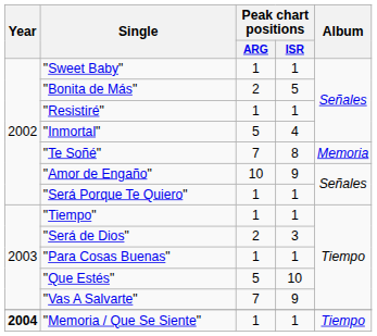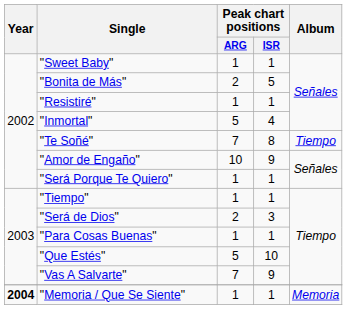 <table class="wikitable" style="text-align:center;">
 <tr>
 <th rowspan="2">Year</th>
 <th rowspan="2" width="230">Single</th>
 <th colspan="2">Peak chart positions</th>
 <th rowspan="2">Album</th>
 </tr>
 <tr>
 <th style="width:3em;font-size:85%"><a href='#'>ARG</a></th>
 <th style="width:3em;font-size:85%"><a href='#'>ISR</a></th>
 </tr>
 <tr>
 <td rowspan="7">2002</td>
 <td align="left">"<a href='#'>Sweet Baby</a>"</td>
 <td>1</td>
 <td>1</td>
 <td rowspan="4"><em><a href='#'>Señales</a></em></td>
 </tr>
 <tr>
 <td align="left">"<a href='#'>Bonita de Más</a>"</td>
 <td>2</td>
 <td>5</td>
 </tr>
 <tr>
 <td align="left">"<a href='#'>Resistiré</a>"</td>
 <td>1</td>
 <td>1</td>
 </tr>
 <tr>
 <td align="left">"<a href='#'>Inmortal</a>"</td>
 <td>5</td>
 <td>4</td>
 </tr>
 <tr>
 <td align="left">"<a href='#'>Te Soñé</a>"</td>
 <td>7</td>
 <td>8</td>
-<td><em><a href='#'>Memoria</a></em></td>
+<td><em><a href='#'>Tiempo</a></em></td>
 </tr>
 <tr>
 <td align="left">"<a href='#'>Amor de Engaño</a>"</td>
 <td>10</td>
 <td>9</td>
 <td rowspan="2"><em>Señales</em></td>
 </tr>
 <tr>
 <td align="left">"<a href='#'>Será Porque Te Quiero</a>"</td>
 <td>1</td>
 <td>1</td>
 </tr>
 <tr>
 <td rowspan="5">2003</td>
 <td align="left">"<a href='#'>Tiempo</a>"</td>
 <td>1</td>
 <td>1</td>
 <td rowspan="5"><em>Tiempo</em></td>
 </tr>
 <tr>
 <td align="left">"<a href='#'>Será de Dios</a>"</td>
 <td>2</td>
 <td>3</td>
 </tr>
 <tr>
 <td align="left">"<a href='#'>Para Cosas Buenas</a>"</td>
 <td>1</td>
 <td>1</td>
 </tr>
 <tr>
 <td align="left">"<a href='#'>Que Estés</a>"</td>
 <td>5</td>
 <td>10</td>
 </tr>
 <tr>
 <td align="left">"<a href='#'>Vas A Salvarte</a>"</td>
 <td>7</td>
 <td>9</td>
 </tr>
 <tr>
 </tr>
 <tr>
 <td><strong>2004</strong></td>
 <td align="left">"<a href='#'>Memoria / Que Se Siente</a>"</td>
 <td>1</td>
 <td>1</td>
-<td><em><a href='#'>Tiempo</a></em></td>
+<td><em><a href='#'>Memoria</a></em></td>
 </tr>
 </table>
